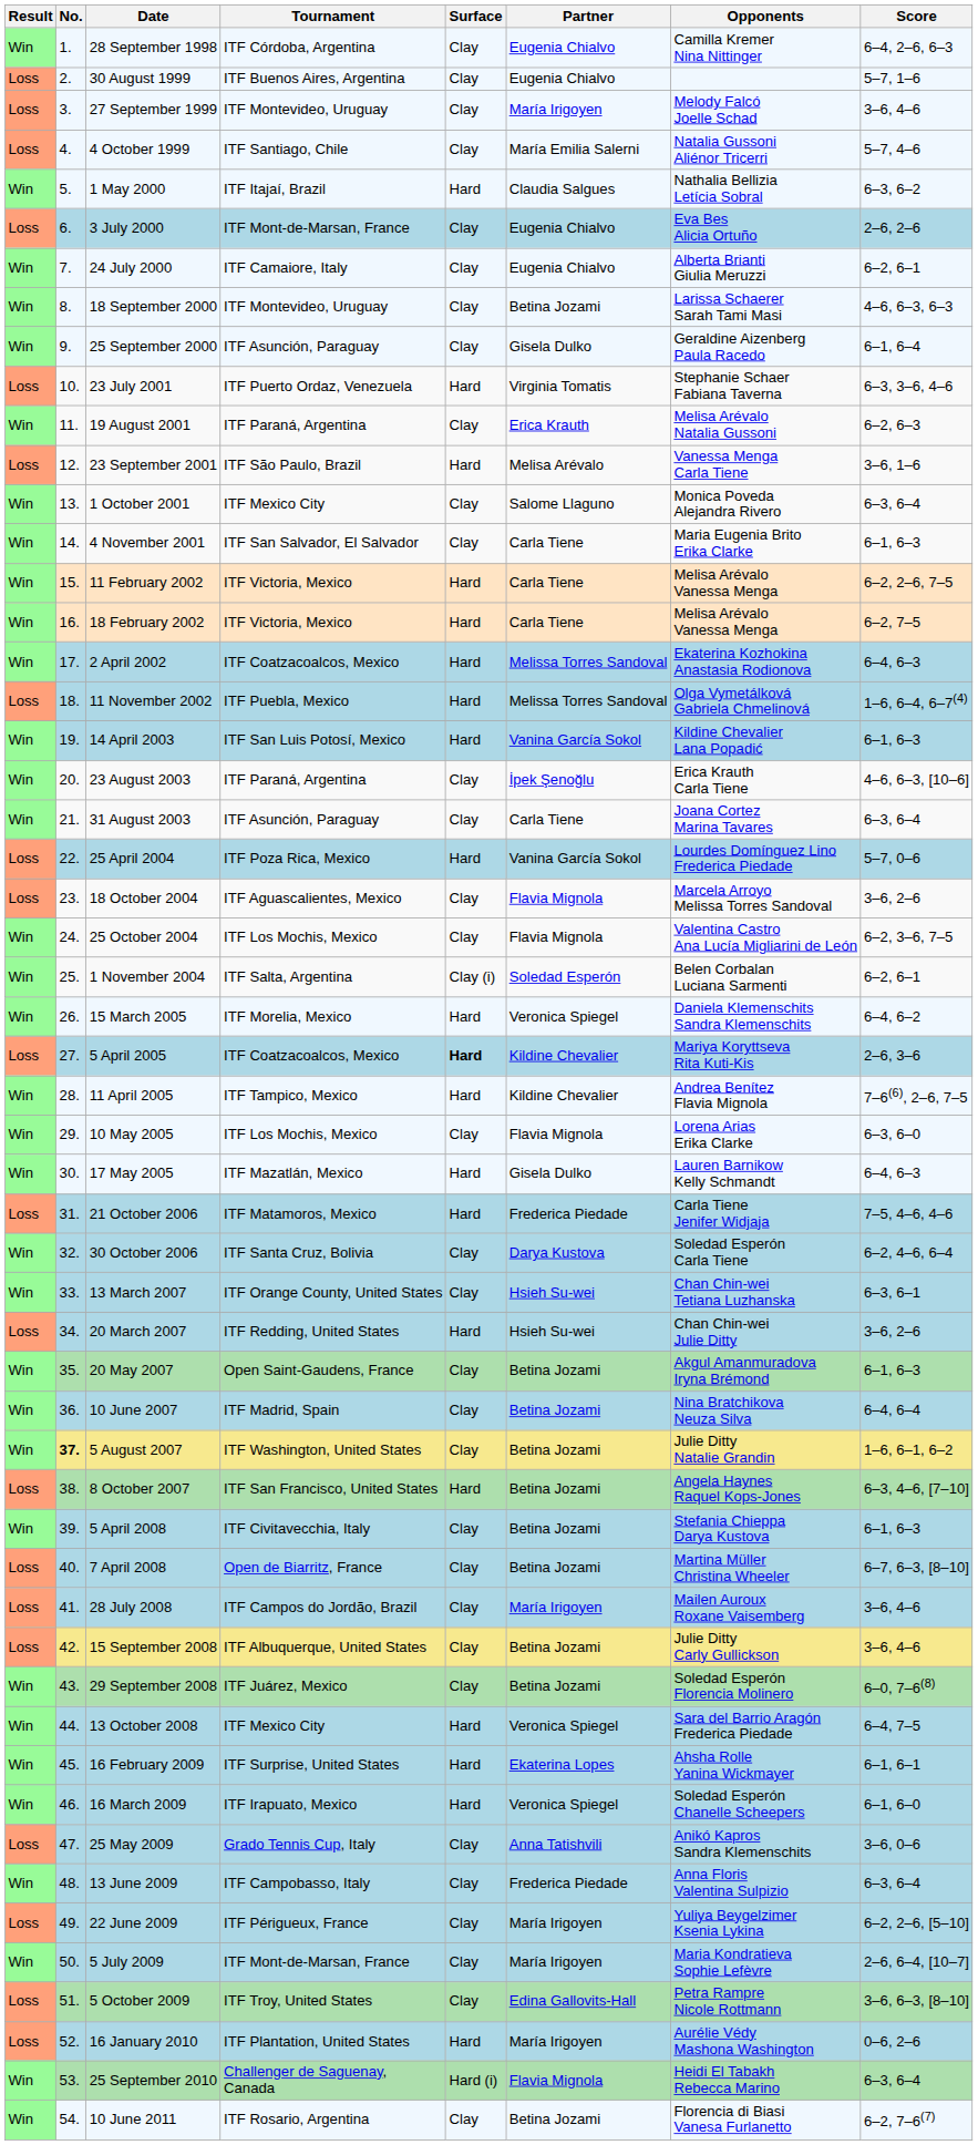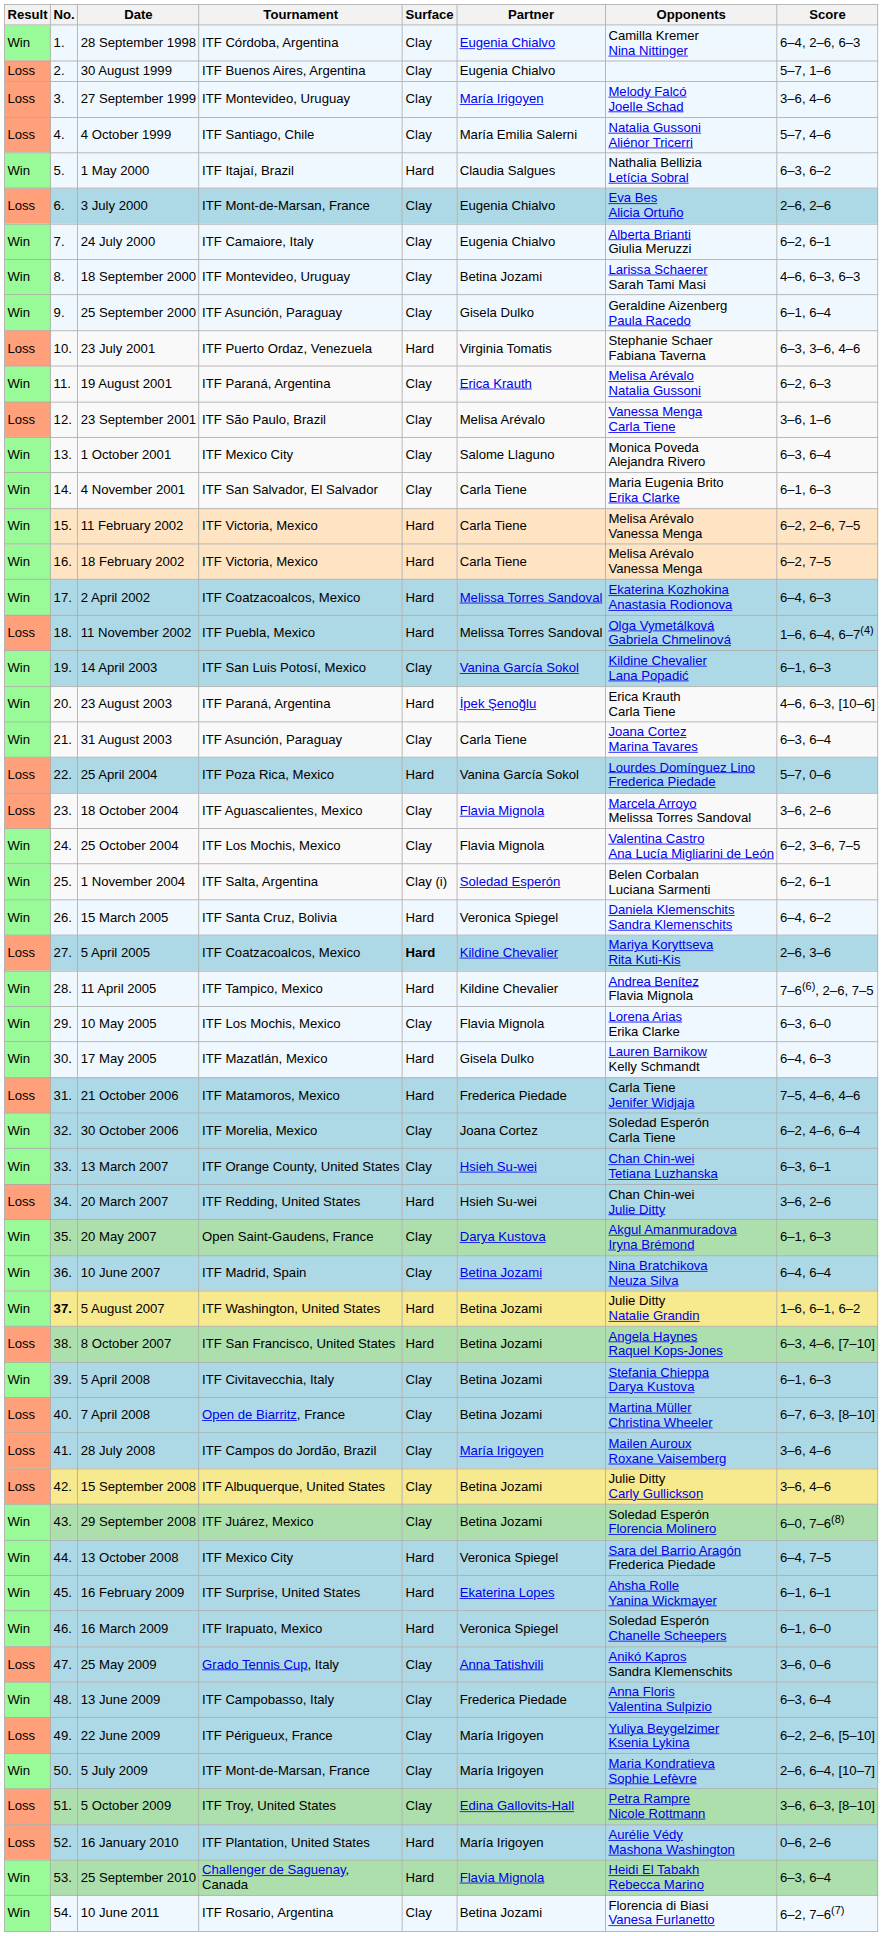 <table class="sortable wikitable">
 <tr>
 <th>Result</th>
 <th>No.</th>
 <th>Date</th>
 <th>Tournament</th>
 <th>Surface</th>
 <th>Partner</th>
 <th>Opponents</th>
 <th class="unsortable">Score</th>
 </tr>
 <tr style="background:#f0f8ff;">
 <td style="background:#98fb98;">Win</td>
 <td>1.</td>
 <td>28 September 1998</td>
 <td>ITF Córdoba, Argentina</td>
 <td>Clay</td>
 <td> <a href='#'>Eugenia Chialvo</a></td>
 <td> Camilla Kremer <br>  <a href='#'>Nina Nittinger</a></td>
 <td>6–4, 2–6, 6–3</td>
 </tr>
 <tr style="background:#f0f8ff;">
 <td style="background:#ffa07a;">Loss</td>
 <td>2.</td>
 <td>30 August 1999</td>
 <td>ITF Buenos Aires, Argentina</td>
 <td>Clay</td>
 <td> Eugenia Chialvo</td>
 <td></td>
 <td>5–7, 1–6</td>
 </tr>
 <tr style="background:#f0f8ff;">
 <td style="background:#ffa07a;">Loss</td>
 <td>3.</td>
 <td>27 September 1999</td>
 <td>ITF Montevideo, Uruguay</td>
 <td>Clay</td>
 <td> <a href='#'>María Irigoyen</a></td>
 <td> <a href='#'>Melody Falcó</a> <br>  <a href='#'>Joelle Schad</a></td>
 <td>3–6, 4–6</td>
 </tr>
 <tr style="background:#f0f8ff;">
 <td style="background:#ffa07a;">Loss</td>
 <td>4.</td>
 <td>4 October 1999</td>
 <td>ITF Santiago, Chile</td>
 <td>Clay</td>
 <td> María Emilia Salerni</td>
 <td> <a href='#'>Natalia Gussoni</a> <br>  <a href='#'>Aliénor Tricerri</a></td>
 <td>5–7, 4–6</td>
 </tr>
 <tr style="background:#f0f8ff;">
 <td style="background:#98fb98;">Win</td>
 <td>5.</td>
 <td>1 May 2000</td>
 <td>ITF Itajaí, Brazil</td>
 <td>Hard</td>
 <td> Claudia Salgues</td>
 <td> Nathalia Bellizia <br>  <a href='#'>Letícia Sobral</a></td>
 <td>6–3, 6–2</td>
 </tr>
 <tr style="background:lightblue;">
 <td style="background:#ffa07a;">Loss</td>
 <td>6.</td>
 <td>3 July 2000</td>
 <td>ITF Mont-de-Marsan, France</td>
 <td>Clay</td>
 <td> Eugenia Chialvo</td>
 <td> <a href='#'>Eva Bes</a> <br>  <a href='#'>Alicia Ortuño</a></td>
 <td>2–6, 2–6</td>
 </tr>
 <tr style="background:#f0f8ff;">
 <td style="background:#98fb98;">Win</td>
 <td>7.</td>
 <td>24 July 2000</td>
 <td>ITF Camaiore, Italy</td>
 <td>Clay</td>
 <td> Eugenia Chialvo</td>
 <td> <a href='#'>Alberta Brianti</a> <br>  Giulia Meruzzi</td>
 <td>6–2, 6–1</td>
 </tr>
 <tr style="background:#f0f8ff;">
 <td style="background:#98fb98;">Win</td>
 <td>8.</td>
 <td>18 September 2000</td>
 <td>ITF Montevideo, Uruguay</td>
 <td>Clay</td>
 <td> Betina Jozami</td>
 <td> <a href='#'>Larissa Schaerer</a> <br>  Sarah Tami Masi</td>
 <td>4–6, 6–3, 6–3</td>
 </tr>
 <tr style="background:#f0f8ff;">
 <td style="background:#98fb98;">Win</td>
 <td>9.</td>
 <td>25 September 2000</td>
 <td>ITF Asunción, Paraguay</td>
 <td>Clay</td>
 <td> Gisela Dulko</td>
 <td> Geraldine Aizenberg <br>  <a href='#'>Paula Racedo</a></td>
 <td>6–1, 6–4</td>
 </tr>
 <tr>
 <td style="background:#ffa07a;">Loss</td>
 <td>10.</td>
 <td>23 July 2001</td>
 <td>ITF Puerto Ordaz, Venezuela</td>
 <td>Hard</td>
 <td> Virginia Tomatis</td>
 <td> Stephanie Schaer <br>  Fabiana Taverna</td>
 <td>6–3, 3–6, 4–6</td>
 </tr>
 <tr>
 <td style="background:#98fb98;">Win</td>
 <td>11.</td>
 <td>19 August 2001</td>
 <td>ITF Paraná, Argentina</td>
 <td>Clay</td>
 <td> <a href='#'>Erica Krauth</a></td>
 <td> <a href='#'>Melisa Arévalo</a> <br>  <a href='#'>Natalia Gussoni</a></td>
 <td>6–2, 6–3</td>
 </tr>
 <tr>
 <td style="background:#ffa07a;">Loss</td>
 <td>12.</td>
 <td>23 September 2001</td>
 <td>ITF São Paulo, Brazil</td>
-<td>Hard</td>
+<td>Clay</td>
 <td> Melisa Arévalo</td>
 <td> <a href='#'>Vanessa Menga</a> <br>  <a href='#'>Carla Tiene</a></td>
 <td>3–6, 1–6</td>
 </tr>
 <tr>
 <td style="background:#98fb98;">Win</td>
 <td>13.</td>
 <td>1 October 2001</td>
 <td>ITF Mexico City</td>
 <td>Clay</td>
 <td> Salome Llaguno</td>
 <td> Monica Poveda <br>  Alejandra Rivero</td>
 <td>6–3, 6–4</td>
 </tr>
 <tr>
 <td style="background:#98fb98;">Win</td>
 <td>14.</td>
 <td>4 November 2001</td>
 <td>ITF San Salvador, El Salvador</td>
 <td>Clay</td>
 <td> Carla Tiene</td>
 <td> Maria Eugenia Brito <br>  <a href='#'>Erika Clarke</a></td>
 <td>6–1, 6–3</td>
 </tr>
 <tr style="background:#ffe4c4;">
 <td style="background:#98fb98;">Win</td>
 <td>15.</td>
 <td>11 February 2002</td>
 <td>ITF Victoria, Mexico</td>
 <td>Hard</td>
 <td> Carla Tiene</td>
 <td> Melisa Arévalo <br>  Vanessa Menga</td>
 <td>6–2, 2–6, 7–5</td>
 </tr>
 <tr style="background:#ffe4c4;">
 <td style="background:#98fb98;">Win</td>
 <td>16.</td>
 <td>18 February 2002</td>
 <td>ITF Victoria, Mexico</td>
 <td>Hard</td>
 <td> Carla Tiene</td>
 <td> Melisa Arévalo <br>  Vanessa Menga</td>
 <td>6–2, 7–5</td>
 </tr>
 <tr style="background:lightblue;">
 <td style="background:#98fb98;">Win</td>
 <td>17.</td>
 <td>2 April 2002</td>
 <td>ITF Coatzacoalcos, Mexico</td>
 <td>Hard</td>
 <td> <a href='#'>Melissa Torres Sandoval</a></td>
 <td> <a href='#'>Ekaterina Kozhokina</a> <br>  <a href='#'>Anastasia Rodionova</a></td>
 <td>6–4, 6–3</td>
 </tr>
 <tr style="background:lightblue;">
 <td style="background:#ffa07a;">Loss</td>
 <td>18.</td>
 <td>11 November 2002</td>
 <td>ITF Puebla, Mexico</td>
 <td>Hard</td>
 <td> Melissa Torres Sandoval</td>
 <td> <a href='#'>Olga Vymetálková</a> <br>  <a href='#'>Gabriela Chmelinová</a></td>
 <td>1–6, 6–4, 6–7<sup>(4)</sup></td>
 </tr>
 <tr style="background:lightblue;">
 <td style="background:#98fb98;">Win</td>
 <td>19.</td>
 <td>14 April 2003</td>
 <td>ITF San Luis Potosí, Mexico</td>
-<td>Hard</td>
+<td>Clay</td>
 <td> <a href='#'>Vanina García Sokol</a></td>
 <td> <a href='#'>Kildine Chevalier</a> <br>  <a href='#'>Lana Popadić</a></td>
 <td>6–1, 6–3</td>
 </tr>
 <tr>
 <td style="background:#98fb98;">Win</td>
 <td>20.</td>
 <td>23 August 2003</td>
 <td>ITF Paraná, Argentina</td>
-<td>Clay</td>
+<td>Hard</td>
 <td> <a href='#'>İpek Şenoğlu</a></td>
 <td> Erica Krauth <br>  Carla Tiene</td>
 <td>4–6, 6–3, [10–6]</td>
 </tr>
 <tr>
 <td style="background:#98fb98;">Win</td>
 <td>21.</td>
 <td>31 August 2003</td>
 <td>ITF Asunción, Paraguay</td>
 <td>Clay</td>
 <td> Carla Tiene</td>
 <td> <a href='#'>Joana Cortez</a> <br>  <a href='#'>Marina Tavares</a></td>
 <td>6–3, 6–4</td>
 </tr>
 <tr style="background:lightblue;">
 <td style="background:#ffa07a;">Loss</td>
 <td>22.</td>
 <td>25 April 2004</td>
 <td>ITF Poza Rica, Mexico</td>
 <td>Hard</td>
 <td> Vanina García Sokol</td>
 <td> <a href='#'>Lourdes Domínguez Lino</a> <br>  <a href='#'>Frederica Piedade</a></td>
 <td>5–7, 0–6</td>
 </tr>
 <tr>
 <td style="background:#ffa07a;">Loss</td>
 <td>23.</td>
 <td>18 October 2004</td>
 <td>ITF Aguascalientes, Mexico</td>
 <td>Clay</td>
 <td> <a href='#'>Flavia Mignola</a></td>
 <td> <a href='#'>Marcela Arroyo</a> <br>  Melissa Torres Sandoval</td>
 <td>3–6, 2–6</td>
 </tr>
 <tr>
 <td style="background:#98fb98;">Win</td>
 <td>24.</td>
 <td>25 October 2004</td>
 <td>ITF Los Mochis, Mexico</td>
 <td>Clay</td>
 <td> Flavia Mignola</td>
 <td> <a href='#'>Valentina Castro</a> <br>  <a href='#'>Ana Lucía Migliarini de León</a></td>
 <td>6–2, 3–6, 7–5</td>
 </tr>
 <tr>
 <td style="background:#98fb98;">Win</td>
 <td>25.</td>
 <td>1 November 2004</td>
 <td>ITF Salta, Argentina</td>
 <td>Clay (i)</td>
 <td> <a href='#'>Soledad Esperón</a></td>
 <td> Belen Corbalan <br>  Luciana Sarmenti</td>
 <td>6–2, 6–1</td>
 </tr>
 <tr style="background:#f0f8ff;">
 <td style="background:#98fb98;">Win</td>
 <td>26.</td>
 <td>15 March 2005</td>
-<td>ITF Morelia, Mexico</td>
+<td>ITF Santa Cruz, Bolivia</td>
 <td>Hard</td>
 <td> Veronica Spiegel</td>
 <td> <a href='#'>Daniela Klemenschits</a> <br>  <a href='#'>Sandra Klemenschits</a></td>
 <td>6–4, 6–2</td>
 </tr>
 <tr style="background:lightblue;">
 <td style="background:#ffa07a;">Loss</td>
 <td>27.</td>
 <td>5 April 2005</td>
 <td>ITF Coatzacoalcos, Mexico</td>
 <td><strong>Hard</strong></td>
 <td> <a href='#'>Kildine Chevalier</a></td>
 <td> <a href='#'>Mariya Koryttseva</a> <br>  <a href='#'>Rita Kuti-Kis</a></td>
 <td>2–6, 3–6</td>
 </tr>
 <tr style="background:#f0f8ff;">
 <td style="background:#98fb98;">Win</td>
 <td>28.</td>
 <td>11 April 2005</td>
 <td>ITF Tampico, Mexico</td>
 <td>Hard</td>
 <td> Kildine Chevalier</td>
 <td> <a href='#'>Andrea Benítez</a> <br>  Flavia Mignola</td>
 <td>7–6<sup>(6)</sup>, 2–6, 7–5</td>
 </tr>
 <tr style="background:#f0f8ff;">
 <td style="background:#98fb98;">Win</td>
 <td>29.</td>
 <td>10 May 2005</td>
 <td>ITF Los Mochis, Mexico</td>
 <td>Clay</td>
 <td> Flavia Mignola</td>
 <td> <a href='#'>Lorena Arias</a> <br>  Erika Clarke</td>
 <td>6–3, 6–0</td>
 </tr>
 <tr style="background:#f0f8ff;">
 <td style="background:#98fb98;">Win</td>
 <td>30.</td>
 <td>17 May 2005</td>
 <td>ITF Mazatlán, Mexico</td>
 <td>Hard</td>
 <td> Gisela Dulko</td>
 <td> <a href='#'>Lauren Barnikow</a> <br>  Kelly Schmandt</td>
 <td>6–4, 6–3</td>
 </tr>
 <tr style="background:lightblue;">
 <td style="background:#ffa07a;">Loss</td>
 <td>31.</td>
 <td>21 October 2006</td>
 <td>ITF Matamoros, Mexico</td>
 <td>Hard</td>
 <td> Frederica Piedade</td>
 <td> Carla Tiene <br>  <a href='#'>Jenifer Widjaja</a></td>
 <td>7–5, 4–6, 4–6</td>
 </tr>
 <tr style="background:lightblue;">
 <td style="background:#98fb98;">Win</td>
 <td>32.</td>
 <td>30 October 2006</td>
-<td>ITF Santa Cruz, Bolivia</td>
+<td>ITF Morelia, Mexico</td>
 <td>Clay</td>
-<td> <a href='#'>Darya Kustova</a></td>
+<td> Joana Cortez</td>
 <td> Soledad Esperón <br>  Carla Tiene</td>
 <td>6–2, 4–6, 6–4</td>
 </tr>
 <tr style="background:lightblue;">
 <td style="background:#98fb98;">Win</td>
 <td>33.</td>
 <td>13 March 2007</td>
 <td>ITF Orange County, United States</td>
 <td>Clay</td>
 <td> <a href='#'>Hsieh Su-wei</a></td>
 <td> <a href='#'>Chan Chin-wei</a> <br>  <a href='#'>Tetiana Luzhanska</a></td>
 <td>6–3, 6–1</td>
 </tr>
 <tr style="background:lightblue;">
 <td style="background:#ffa07a;">Loss</td>
 <td>34.</td>
 <td>20 March 2007</td>
 <td>ITF Redding, United States</td>
 <td>Hard</td>
 <td> Hsieh Su-wei</td>
 <td> Chan Chin-wei <br>  <a href='#'>Julie Ditty</a></td>
 <td>3–6, 2–6</td>
 </tr>
 <tr style="background:#addfad;">
 <td style="background:#98fb98;">Win</td>
 <td>35.</td>
 <td>20 May 2007</td>
 <td>Open Saint-Gaudens, France</td>
 <td>Clay</td>
-<td> Betina Jozami</td>
+<td> <a href='#'>Darya Kustova</a></td>
 <td> <a href='#'>Akgul Amanmuradova</a> <br>  <a href='#'>Iryna Brémond</a></td>
 <td>6–1, 6–3</td>
 </tr>
 <tr style="background:lightblue;">
 <td style="background:#98fb98;">Win</td>
 <td>36.</td>
 <td>10 June 2007</td>
 <td>ITF Madrid, Spain</td>
 <td>Clay</td>
 <td> <a href='#'>Betina Jozami</a></td>
 <td> <a href='#'>Nina Bratchikova</a> <br>  <a href='#'>Neuza Silva</a></td>
 <td>6–4, 6–4</td>
 </tr>
 <tr style="background:#f7e98e;">
 <td style="background:#98fb98;">Win</td>
 <td><strong>37.</strong></td>
 <td>5 August 2007</td>
 <td>ITF Washington, United States</td>
-<td>Clay</td>
+<td>Hard</td>
 <td> Betina Jozami</td>
 <td> Julie Ditty <br>  <a href='#'>Natalie Grandin</a></td>
 <td>1–6, 6–1, 6–2</td>
 </tr>
 <tr style="background:#addfad;">
 <td style="background:#ffa07a;">Loss</td>
 <td>38.</td>
 <td>8 October 2007</td>
 <td>ITF San Francisco, United States</td>
 <td>Hard</td>
 <td> Betina Jozami</td>
 <td> <a href='#'>Angela Haynes</a> <br>  <a href='#'>Raquel Kops-Jones</a></td>
 <td>6–3, 4–6, [7–10]</td>
 </tr>
 <tr style="background:lightblue;">
 <td style="background:#98fb98;">Win</td>
 <td>39.</td>
 <td>5 April 2008</td>
 <td>ITF Civitavecchia, Italy</td>
 <td>Clay</td>
 <td> Betina Jozami</td>
 <td> <a href='#'>Stefania Chieppa</a> <br>  <a href='#'>Darya Kustova</a></td>
 <td>6–1, 6–3</td>
 </tr>
 <tr style="background:lightblue;">
 <td style="background:#ffa07a;">Loss</td>
 <td>40.</td>
 <td>7 April 2008</td>
 <td><a href='#'>Open de Biarritz</a>, France</td>
 <td>Clay</td>
 <td> Betina Jozami</td>
 <td> <a href='#'>Martina Müller</a> <br>  <a href='#'>Christina Wheeler</a></td>
 <td>6–7, 6–3, [8–10]</td>
 </tr>
 <tr style="background:lightblue;">
 <td style="background:#ffa07a;">Loss</td>
 <td>41.</td>
 <td>28 July 2008</td>
 <td>ITF Campos do Jordão, Brazil</td>
 <td>Clay</td>
 <td> <a href='#'>María Irigoyen</a></td>
 <td> <a href='#'>Mailen Auroux</a> <br>  <a href='#'>Roxane Vaisemberg</a></td>
 <td>3–6, 4–6</td>
 </tr>
 <tr style="background:#f7e98e;">
 <td style="background:#ffa07a;">Loss</td>
 <td>42.</td>
 <td>15 September 2008</td>
 <td>ITF Albuquerque, United States</td>
 <td>Clay</td>
 <td> Betina Jozami</td>
 <td> Julie Ditty <br>  <a href='#'>Carly Gullickson</a></td>
 <td>3–6, 4–6</td>
 </tr>
 <tr style="background:#addfad;">
 <td style="background:#98fb98;">Win</td>
 <td>43.</td>
 <td>29 September 2008</td>
 <td>ITF Juárez, Mexico</td>
 <td>Clay</td>
 <td> Betina Jozami</td>
 <td> Soledad Esperón <br>  <a href='#'>Florencia Molinero</a></td>
 <td>6–0, 7–6<sup>(8)</sup></td>
 </tr>
 <tr style="background:lightblue;">
 <td style="background:#98fb98;">Win</td>
 <td>44.</td>
 <td>13 October 2008</td>
 <td>ITF Mexico City</td>
 <td>Hard</td>
 <td> Veronica Spiegel</td>
 <td> <a href='#'>Sara del Barrio Aragón</a> <br>  Frederica Piedade</td>
 <td>6–4, 7–5</td>
 </tr>
 <tr style="background:lightblue;">
 <td style="background:#98fb98;">Win</td>
 <td>45.</td>
 <td>16 February 2009</td>
 <td>ITF Surprise, United States</td>
 <td>Hard</td>
 <td> <a href='#'>Ekaterina Lopes</a></td>
 <td> <a href='#'>Ahsha Rolle</a> <br>  <a href='#'>Yanina Wickmayer</a></td>
 <td>6–1, 6–1</td>
 </tr>
 <tr style="background:lightblue;">
 <td style="background:#98fb98;">Win</td>
 <td>46.</td>
 <td>16 March 2009</td>
 <td>ITF Irapuato, Mexico</td>
 <td>Hard</td>
 <td> Veronica Spiegel</td>
 <td> Soledad Esperón <br>  <a href='#'>Chanelle Scheepers</a></td>
 <td>6–1, 6–0</td>
 </tr>
 <tr style="background:lightblue;">
 <td style="background:#ffa07a;">Loss</td>
 <td>47.</td>
 <td>25 May 2009</td>
 <td><a href='#'>Grado Tennis Cup</a>, Italy</td>
 <td>Clay</td>
 <td> <a href='#'>Anna Tatishvili</a></td>
 <td> <a href='#'>Anikó Kapros</a> <br>  Sandra Klemenschits</td>
 <td>3–6, 0–6</td>
 </tr>
 <tr style="background:lightblue;">
 <td style="background:#98fb98;">Win</td>
 <td>48.</td>
 <td>13 June 2009</td>
 <td>ITF Campobasso, Italy</td>
 <td>Clay</td>
 <td> Frederica Piedade</td>
 <td> <a href='#'>Anna Floris</a> <br>  <a href='#'>Valentina Sulpizio</a></td>
 <td>6–3, 6–4</td>
 </tr>
 <tr style="background:lightblue;">
 <td style="background:#ffa07a;">Loss</td>
 <td>49.</td>
 <td>22 June 2009</td>
 <td>ITF Périgueux, France</td>
 <td>Clay</td>
 <td> María Irigoyen</td>
 <td> <a href='#'>Yuliya Beygelzimer</a> <br>  <a href='#'>Ksenia Lykina</a></td>
 <td>6–2, 2–6, [5–10]</td>
 </tr>
 <tr style="background:lightblue;">
 <td style="background:#98fb98;">Win</td>
 <td>50.</td>
 <td>5 July 2009</td>
 <td>ITF Mont-de-Marsan, France</td>
 <td>Clay</td>
 <td> María Irigoyen</td>
 <td> <a href='#'>Maria Kondratieva</a> <br>  <a href='#'>Sophie Lefèvre</a></td>
 <td>2–6, 6–4, [10–7]</td>
 </tr>
 <tr style="background:#addfad;">
 <td style="background:#ffa07a;">Loss</td>
 <td>51.</td>
 <td>5 October 2009</td>
 <td>ITF Troy, United States</td>
 <td>Clay</td>
 <td> <a href='#'>Edina Gallovits-Hall</a></td>
 <td> <a href='#'>Petra Rampre</a> <br>  <a href='#'>Nicole Rottmann</a></td>
 <td>3–6, 6–3, [8–10]</td>
 </tr>
 <tr style="background:lightblue;">
 <td style="background:#ffa07a;">Loss</td>
 <td>52.</td>
 <td>16 January 2010</td>
 <td>ITF Plantation, United States</td>
 <td>Hard</td>
 <td> María Irigoyen</td>
 <td> <a href='#'>Aurélie Védy</a> <br>  <a href='#'>Mashona Washington</a></td>
 <td>0–6, 2–6</td>
 </tr>
 <tr style="background:#addfad;">
 <td style="background:#98fb98;">Win</td>
 <td>53.</td>
 <td>25 September 2010</td>
 <td><a href='#'>Challenger de Saguenay</a>, <br>Canada</td>
-<td>Hard (i)</td>
+<td>Hard</td>
 <td> <a href='#'>Flavia Mignola</a></td>
 <td> <a href='#'>Heidi El Tabakh</a> <br>  <a href='#'>Rebecca Marino</a></td>
 <td>6–3, 6–4</td>
 </tr>
 <tr style="background:#f0f8ff;">
 <td style="background:#98fb98;">Win</td>
 <td>54.</td>
 <td>10 June 2011</td>
 <td>ITF Rosario, Argentina</td>
 <td>Clay</td>
 <td> Betina Jozami</td>
 <td> Florencia di Biasi <br>  <a href='#'>Vanesa Furlanetto</a></td>
 <td>6–2, 7–6<sup>(7)</sup></td>
 </tr>
 </table>
